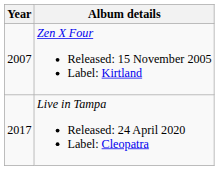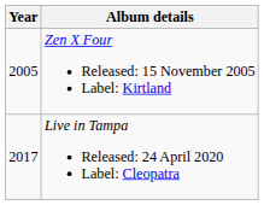 <table class="wikitable" style="text-align:center;">
 <tr>
 <th>Year</th>
 <th>Album details</th>
 </tr>
 <tr>
-<td>2007</td>
+<td>2005</td>
 <td align="left"><em><a href='#'>Zen X Four</a></em><br><ul><li>Released: 15 November 2005</li><li>Label: <a href='#'>Kirtland</a></li></ul></td>
 </tr>
 <tr>
 <td>2017</td>
 <td align="left"><em>Live in Tampa</em><br><ul><li>Released: 24 April 2020</li><li>Label: <a href='#'>Cleopatra</a></li></ul></td>
 </tr>
 </table>
